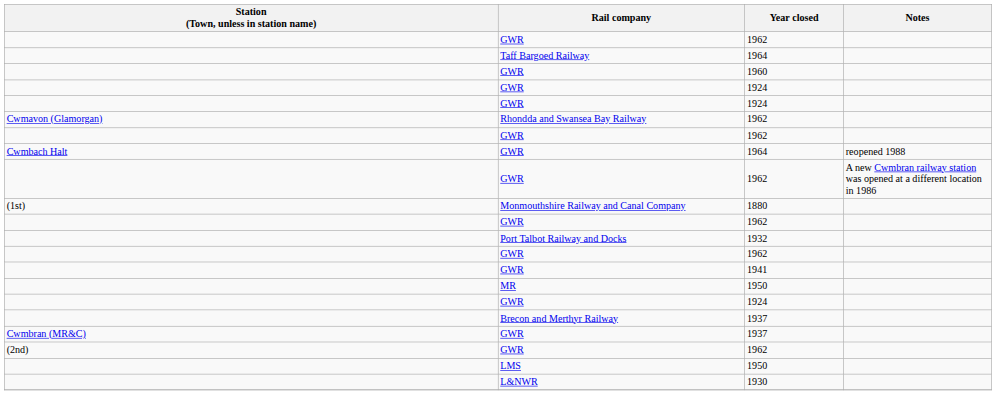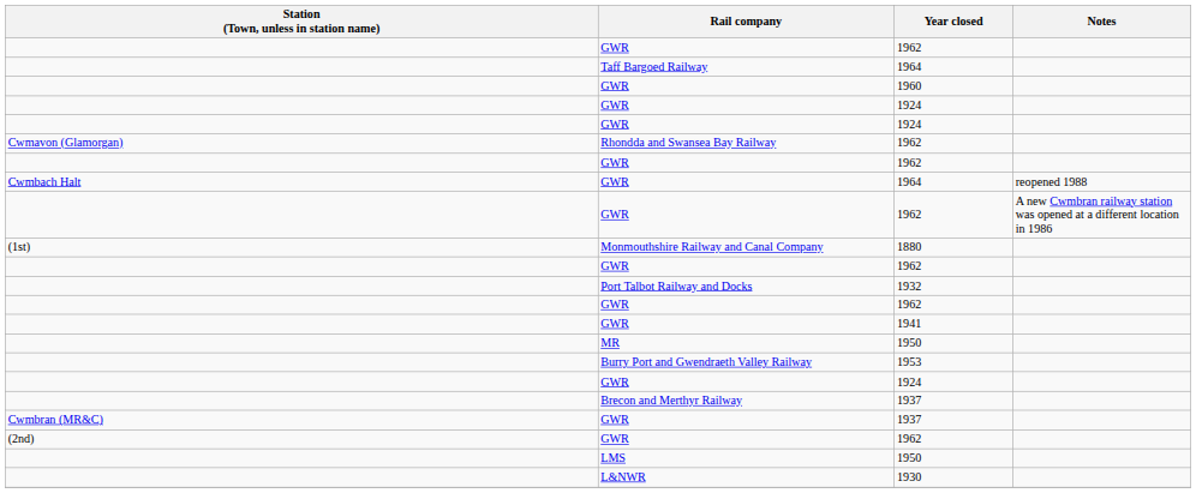 <table class="wikitable sortable">
 <tr>
 <th style="width:50%">Station<br>(Town, unless in station name)</th>
 <th style="width:25%">Rail company</th>
 <th style="width:10%">Year closed</th>
 <th style="width:20%">Notes</th>
 </tr>
 <tr>
 <td></td>
 <td><a href='#'>GWR</a></td>
 <td>1962</td>
 <td></td>
 </tr>
 <tr>
 <td></td>
 <td><a href='#'>Taff Bargoed Railway</a></td>
 <td>1964</td>
 <td></td>
 </tr>
 <tr>
 <td></td>
 <td><a href='#'>GWR</a></td>
 <td>1960</td>
 <td></td>
 </tr>
 <tr>
 <td></td>
 <td><a href='#'>GWR</a></td>
 <td>1924</td>
 <td></td>
 </tr>
 <tr>
 <td></td>
 <td><a href='#'>GWR</a></td>
 <td>1924</td>
 <td></td>
 </tr>
 <tr>
 <td><a href='#'>Cwmavon (Glamorgan)</a></td>
 <td><a href='#'>Rhondda and Swansea Bay Railway</a></td>
 <td>1962</td>
 <td></td>
 </tr>
 <tr>
 <td></td>
 <td><a href='#'>GWR</a></td>
 <td>1962</td>
 <td></td>
 </tr>
 <tr>
 <td><a href='#'>Cwmbach Halt</a></td>
 <td><a href='#'>GWR</a></td>
 <td>1964</td>
 <td>reopened 1988</td>
 </tr>
 <tr>
 <td></td>
 <td><a href='#'>GWR</a></td>
 <td>1962</td>
 <td>A new <a href='#'>Cwmbran railway station</a> was opened at a different location in 1986</td>
 </tr>
 <tr>
 <td> (1st)</td>
 <td><a href='#'>Monmouthshire Railway and Canal Company</a></td>
 <td>1880</td>
 <td></td>
 </tr>
 <tr>
 <td></td>
 <td><a href='#'>GWR</a></td>
 <td>1962</td>
 <td></td>
 </tr>
 <tr>
 <td></td>
 <td><a href='#'>Port Talbot Railway and Docks</a></td>
 <td>1932</td>
 <td></td>
 </tr>
 <tr>
 <td></td>
 <td><a href='#'>GWR</a></td>
 <td>1962</td>
 <td></td>
 </tr>
 <tr>
 <td></td>
 <td><a href='#'>GWR</a></td>
 <td>1941</td>
 <td></td>
 </tr>
 <tr>
 <td></td>
 <td><a href='#'>MR</a></td>
 <td>1950</td>
 <td></td>
 </tr>
 <tr>
 <td></td>
+<td><a href='#'>Burry Port and Gwendraeth Valley Railway</a></td>
+<td>1953</td>
+<td></td>
+</tr>
+<tr>
+<td></td>
 <td><a href='#'>GWR</a></td>
 <td>1924</td>
 <td></td>
 </tr>
 <tr>
 <td></td>
 <td><a href='#'>Brecon and Merthyr Railway</a></td>
 <td>1937</td>
 <td></td>
 </tr>
 <tr>
 <td><a href='#'>Cwmbran (MR&C)</a></td>
 <td><a href='#'>GWR</a></td>
 <td>1937</td>
 <td></td>
 </tr>
 <tr>
 <td> (2nd)</td>
 <td><a href='#'>GWR</a></td>
 <td>1962</td>
 <td></td>
 </tr>
 <tr>
 <td></td>
 <td><a href='#'>LMS</a></td>
 <td>1950</td>
 <td></td>
 </tr>
 <tr>
 <td></td>
 <td><a href='#'>L&NWR</a></td>
 <td>1930</td>
 <td></td>
 </tr>
 <tr>
 </tr>
 </table>
